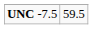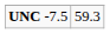 <table class="wikitable">
 <tr align="center">
 </tr>
 <tr align="center">
 <td><strong>UNC</strong> -7.5</td>
-<td>59.5</td>
+<td>59.3</td>
 </tr>
 </table>
